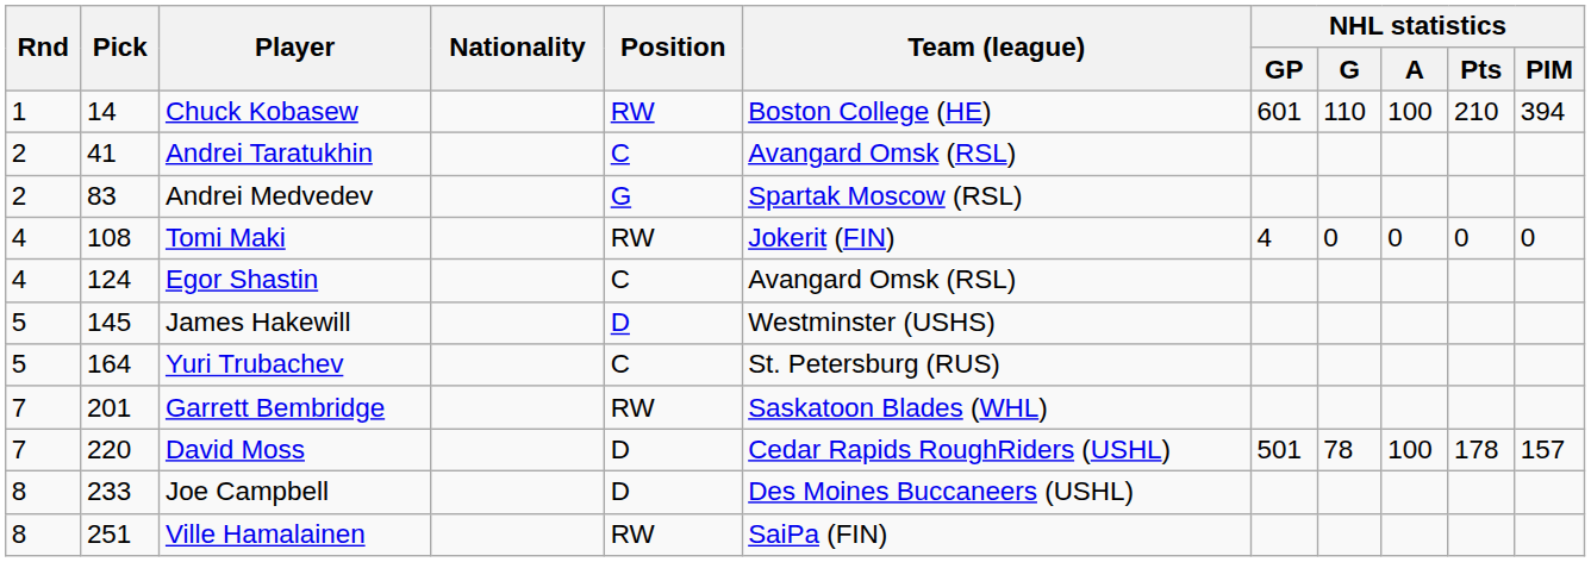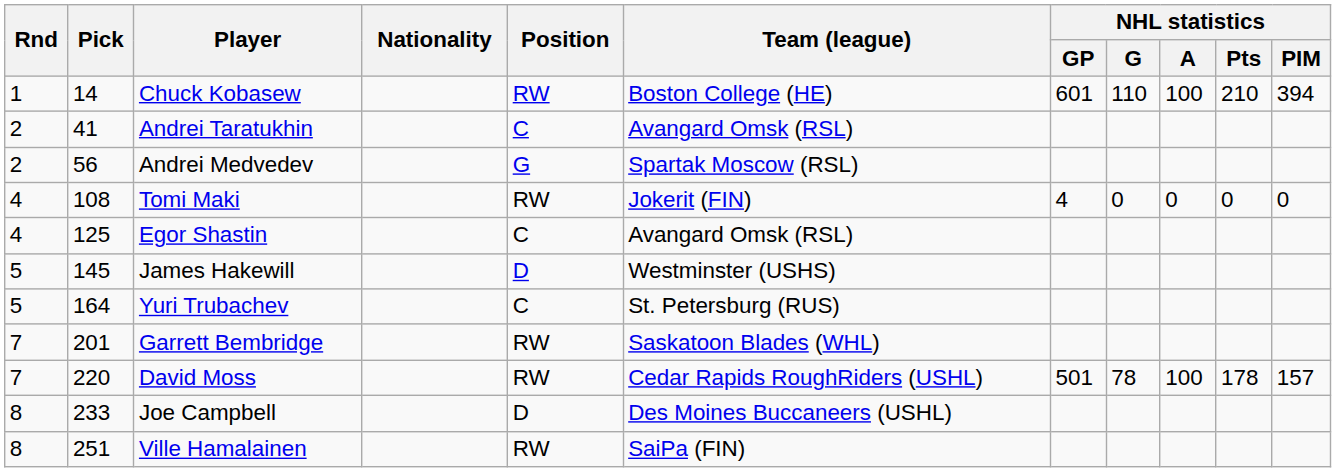 <table class="wikitable"  width="75%">
 <tr>
 <th rowspan="2">Rnd</th>
 <th rowspan="2">Pick</th>
 <th rowspan="2">Player</th>
 <th rowspan="2">Nationality</th>
 <th rowspan="2">Position</th>
 <th rowspan="2">Team (league)</th>
 <th colspan="5">NHL statistics</th>
 </tr>
 <tr>
 <th>GP</th>
 <th>G</th>
 <th>A</th>
 <th>Pts</th>
 <th>PIM</th>
 </tr>
 <tr>
 <td>1</td>
 <td>14</td>
 <td><a href='#'>Chuck Kobasew</a></td>
 <td></td>
 <td><a href='#'>RW</a></td>
 <td><a href='#'>Boston College</a> (<a href='#'>HE</a>)</td>
 <td>601</td>
 <td>110</td>
 <td>100</td>
 <td>210</td>
 <td>394</td>
 </tr>
 <tr>
 <td>2</td>
 <td>41</td>
 <td><a href='#'>Andrei Taratukhin</a></td>
 <td></td>
 <td><a href='#'>C</a></td>
 <td><a href='#'>Avangard Omsk</a> (<a href='#'>RSL</a>)</td>
 <td></td>
 <td></td>
 <td></td>
 <td></td>
 <td></td>
 </tr>
 <tr>
 <td>2</td>
-<td>83</td>
+<td>56</td>
 <td>Andrei Medvedev</td>
 <td></td>
 <td><a href='#'>G</a></td>
 <td><a href='#'>Spartak Moscow</a> (RSL)</td>
 <td></td>
 <td></td>
 <td></td>
 <td></td>
 <td></td>
 </tr>
 <tr>
 <td>4</td>
 <td>108</td>
 <td><a href='#'>Tomi Maki</a></td>
 <td></td>
 <td>RW</td>
 <td><a href='#'>Jokerit</a> (<a href='#'>FIN</a>)</td>
 <td>4</td>
 <td>0</td>
 <td>0</td>
 <td>0</td>
 <td>0</td>
 </tr>
 <tr>
 <td>4</td>
-<td>124</td>
+<td>125</td>
 <td><a href='#'>Egor Shastin</a></td>
 <td></td>
 <td>C</td>
 <td>Avangard Omsk (RSL)</td>
 <td></td>
 <td></td>
 <td></td>
 <td></td>
 <td></td>
 </tr>
 <tr>
 <td>5</td>
 <td>145</td>
 <td>James Hakewill</td>
 <td></td>
 <td><a href='#'>D</a></td>
 <td>Westminster (USHS)</td>
 <td></td>
 <td></td>
 <td></td>
 <td></td>
 <td></td>
 </tr>
 <tr>
 <td>5</td>
 <td>164</td>
 <td><a href='#'>Yuri Trubachev</a></td>
 <td></td>
 <td>C</td>
 <td>St. Petersburg (RUS)</td>
 <td></td>
 <td></td>
 <td></td>
 <td></td>
 <td></td>
 </tr>
 <tr>
 <td>7</td>
 <td>201</td>
 <td><a href='#'>Garrett Bembridge</a></td>
 <td></td>
 <td>RW</td>
 <td><a href='#'>Saskatoon Blades</a> (<a href='#'>WHL</a>)</td>
 <td></td>
 <td></td>
 <td></td>
 <td></td>
 <td></td>
 </tr>
 <tr>
 <td>7</td>
 <td>220</td>
 <td><a href='#'>David Moss</a></td>
 <td></td>
-<td>D</td>
+<td>RW</td>
 <td><a href='#'>Cedar Rapids RoughRiders</a> (<a href='#'>USHL</a>)</td>
 <td>501</td>
 <td>78</td>
 <td>100</td>
 <td>178</td>
 <td>157</td>
 </tr>
 <tr>
 <td>8</td>
 <td>233</td>
 <td>Joe Campbell</td>
 <td></td>
 <td>D</td>
 <td><a href='#'>Des Moines Buccaneers</a> (USHL)</td>
 <td></td>
 <td></td>
 <td></td>
 <td></td>
 <td></td>
 </tr>
 <tr>
 <td>8</td>
 <td>251</td>
 <td><a href='#'>Ville Hamalainen</a></td>
 <td></td>
 <td>RW</td>
 <td><a href='#'>SaiPa</a> (FIN)</td>
 <td></td>
 <td></td>
 <td></td>
 <td></td>
 <td></td>
 </tr>
 </table>
